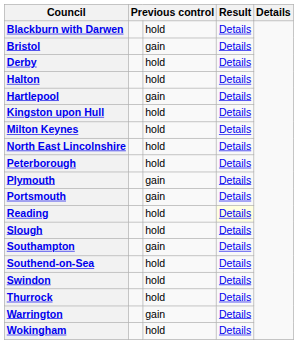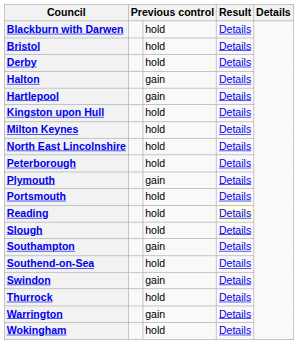 <table class="wikitable">
 <tr>
 <th scope="col">Council</th>
 <th colspan=2>Previous control</th>
 <th colspan=2>Result</th>
 <th scope="col" class="unsortable">Details</th>
 </tr>
 <tr>
 <th scope="row" style="text-align: left;"><a href='#'>Blackburn with Darwen</a></th>
 <td></td>
 <td> hold</td>
 <td><a href='#'>Details</a></td>
 </tr>
 <tr>
 <th scope="row" style="text-align: left;"><a href='#'>Bristol</a></th>
 <td></td>
-<td> gain</td>
+<td> hold</td>
 <td><a href='#'>Details</a></td>
 </tr>
 <tr>
 <th scope="row" style="text-align: left;"><a href='#'>Derby</a></th>
 <td></td>
 <td> hold</td>
 <td><a href='#'>Details</a></td>
 </tr>
 <tr>
 <th scope="row" style="text-align: left;"><a href='#'>Halton</a></th>
 <td></td>
-<td> hold</td>
+<td> gain</td>
 <td><a href='#'>Details</a></td>
 </tr>
 <tr>
 <th scope="row" style="text-align: left;"><a href='#'>Hartlepool</a></th>
 <td></td>
 <td> gain</td>
 <td><a href='#'>Details</a></td>
 </tr>
 <tr>
 <th scope="row" style="text-align: left;"><a href='#'>Kingston upon Hull</a></th>
 <td></td>
 <td> hold</td>
 <td><a href='#'>Details</a></td>
 </tr>
 <tr>
 <th scope="row" style="text-align: left;"><a href='#'>Milton Keynes</a></th>
 <td></td>
 <td> hold</td>
 <td><a href='#'>Details</a></td>
 </tr>
 <tr>
 <th scope="row" style="text-align: left;"><a href='#'>North East Lincolnshire</a></th>
 <td></td>
 <td> hold</td>
 <td><a href='#'>Details</a></td>
 </tr>
 <tr>
 <th scope="row" style="text-align: left;"><a href='#'>Peterborough</a></th>
 <td></td>
 <td> hold</td>
 <td><a href='#'>Details</a></td>
 </tr>
 <tr>
 <th scope="row" style="text-align: left;"><a href='#'>Plymouth</a></th>
 <td></td>
 <td> gain</td>
 <td><a href='#'>Details</a></td>
 </tr>
 <tr>
 <th scope="row" style="text-align: left;"><a href='#'>Portsmouth</a></th>
 <td></td>
-<td> gain</td>
+<td> hold</td>
 <td><a href='#'>Details</a></td>
 </tr>
 <tr>
 <th scope="row" style="text-align: left;"><a href='#'>Reading</a></th>
 <td></td>
 <td> hold</td>
 <td style="background: lightyellow;"><a href='#'>Details</a></td>
 </tr>
 <tr>
 <th scope="row" style="text-align: left;"><a href='#'>Slough</a></th>
 <td></td>
 <td> hold</td>
 <td><a href='#'>Details</a></td>
 </tr>
 <tr>
 <th scope="row" style="text-align: left;"><a href='#'>Southampton</a></th>
 <td></td>
 <td> gain</td>
 <td><a href='#'>Details</a></td>
 </tr>
 <tr>
 <th scope="row" style="text-align: left;"><a href='#'>Southend-on-Sea</a></th>
 <td></td>
 <td> hold</td>
 <td><a href='#'>Details</a></td>
 </tr>
 <tr>
 <th scope="row" style="text-align: left;"><a href='#'>Swindon</a></th>
 <td></td>
-<td> hold</td>
+<td> gain</td>
 <td><a href='#'>Details</a></td>
 </tr>
 <tr>
 <th scope="row" style="text-align: left;"><a href='#'>Thurrock</a></th>
 <td></td>
 <td> hold</td>
 <td><a href='#'>Details</a></td>
 </tr>
 <tr>
 <th scope="row" style="text-align: left;"><a href='#'>Warrington</a></th>
 <td></td>
 <td> gain</td>
 <td><a href='#'>Details</a></td>
 </tr>
 <tr>
 <th scope="row" style="text-align: left;"><a href='#'>Wokingham</a></th>
 <td></td>
 <td> hold</td>
 <td><a href='#'>Details</a></td>
 </tr>
 </table>
